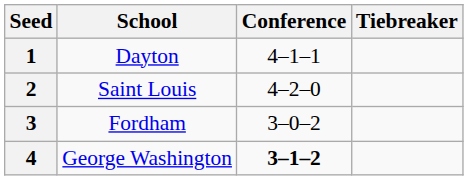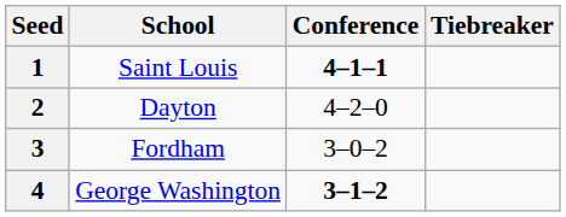 <table class="wikitable" style="text-align:center">
 <tr>
 <th>Seed</th>
 <th>School</th>
 <th>Conference</th>
 <th>Tiebreaker</th>
 </tr>
 <tr>
 <th>1</th>
-<td><a href='#'>Dayton</a></td>
-<td>4–1–1</td>
+<td><a href='#'>Saint Louis</a></td>
+<td><strong>4–1–1</strong></td>
 <td></td>
 </tr>
 <tr>
 <th>2</th>
-<td><a href='#'>Saint Louis</a></td>
+<td><a href='#'>Dayton</a></td>
 <td>4–2–0</td>
 <td></td>
 </tr>
 <tr>
 <th>3</th>
 <td><a href='#'>Fordham</a></td>
 <td>3–0–2</td>
 <td></td>
 </tr>
 <tr>
 <th>4</th>
 <td><a href='#'>George Washington</a></td>
 <td><strong>3–1–2</strong></td>
 <td></td>
 </tr>
 </table>
